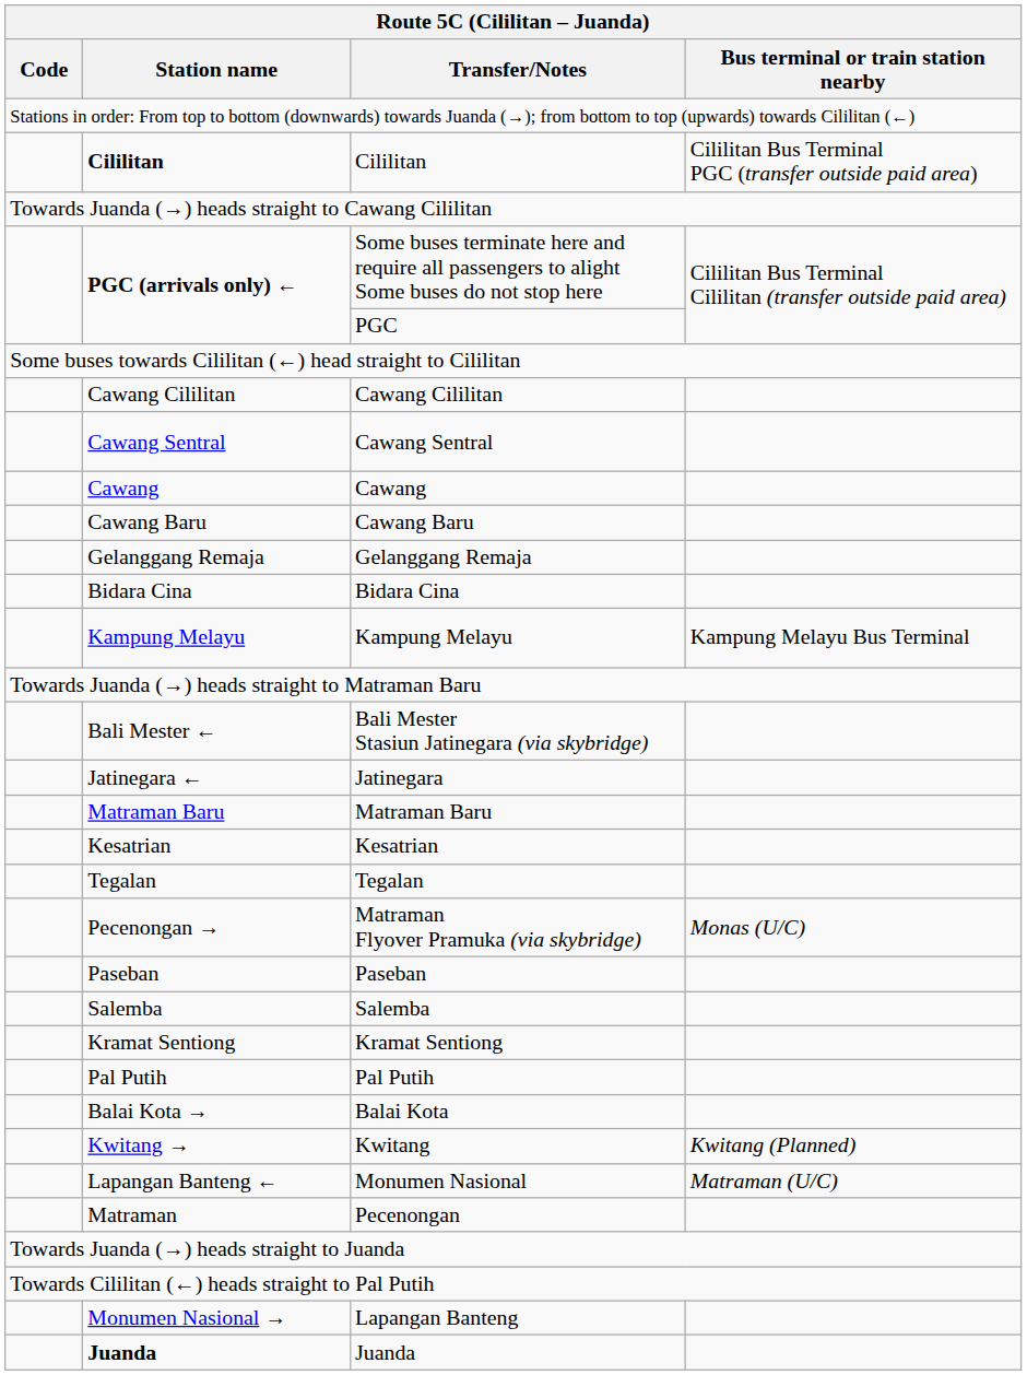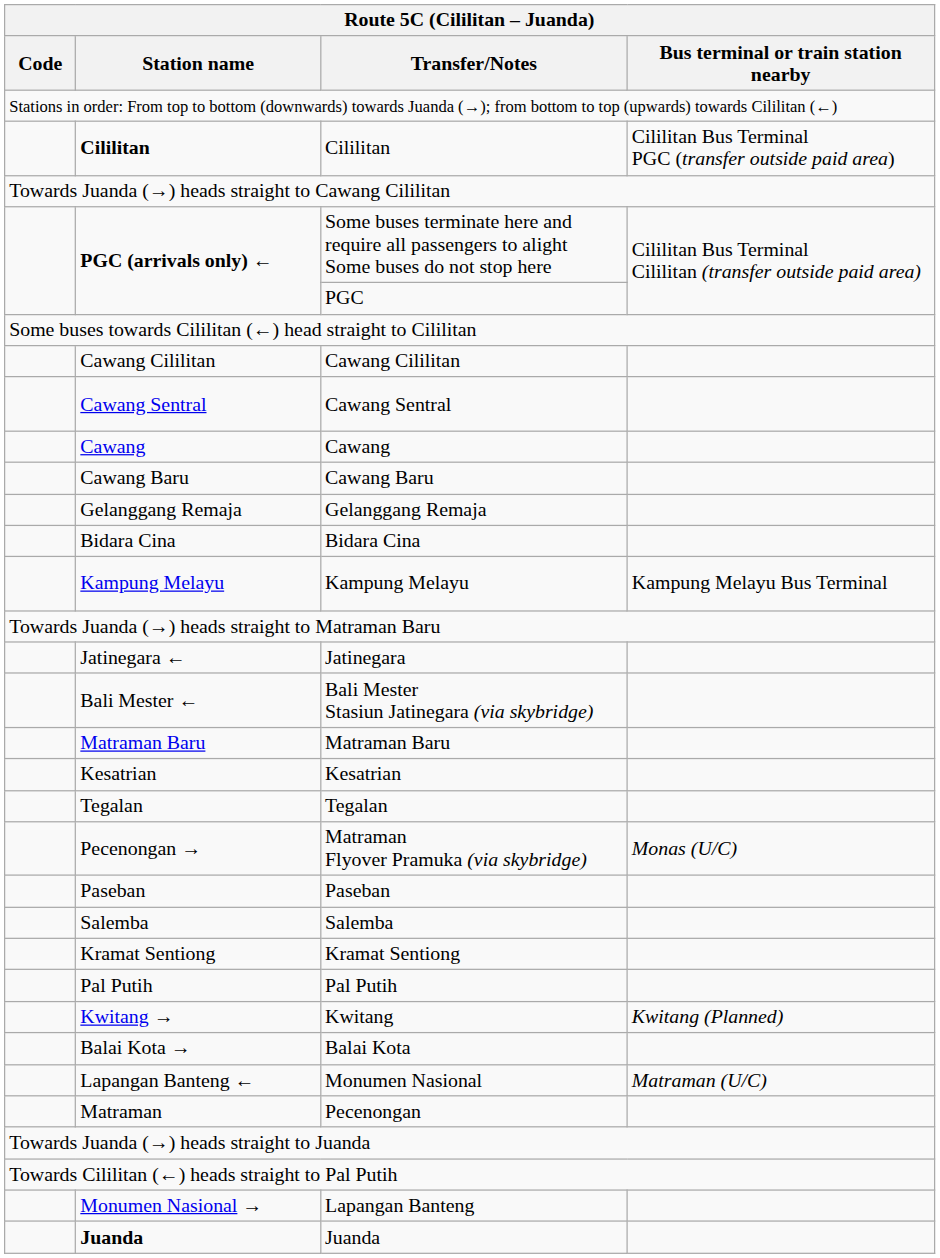 <table class="wikitable" style="font-size:100%">
 <tr>
 <th colspan="4" align="left"> Route 5C (Cililitan – Juanda)</th>
 </tr>
 <tr>
 <th width="50">Code</th>
 <th width="190">Station name</th>
 <th width="240">Transfer/Notes</th>
 <th width="240">Bus terminal or train station nearby</th>
 </tr>
 <tr>
 <td colspan="4"><small>Stations in order: From top to bottom (downwards) towards Juanda (→); from bottom to top (upwards) towards Cililitan (←)</small></td>
 </tr>
 <tr>
 <td align="center"><strong></strong></td>
 <td><strong>Cililitan</strong></td>
 <td>  Cililitan</td>
 <td> Cililitan Bus Terminal<br> PGC (<em>transfer outside paid area</em>)</td>
 </tr>
 <tr>
 <td colspan="4">Towards Juanda (→) heads straight to Cawang Cililitan</td>
 </tr>
 <tr>
 <td rowspan="2" align="center"><strong></strong></td>
 <td rowspan="2"><strong>PGC (arrivals only) ←</strong></td>
 <td>Some buses terminate here and require all passengers to alight<br>Some buses do not stop here</td>
 <td rowspan="2"> Cililitan Bus Terminal<br>  Cililitan <em>(transfer outside paid area)</em></td>
 </tr>
 <tr>
 <td> PGC</td>
 </tr>
 <tr>
 <td colspan="4">Some buses towards Cililitan (←) head straight to Cililitan</td>
 </tr>
 <tr>
 <td align="center"><strong></strong><br><strong></strong></td>
 <td>Cawang Cililitan</td>
 <td>   Cawang Cililitan</td>
 <td></td>
 </tr>
 <tr>
 <td align="center"><strong></strong><br><strong></strong><br><strong></strong></td>
 <td><a href='#'>Cawang Sentral</a></td>
 <td>     Cawang Sentral</td>
 <td></td>
 </tr>
 <tr>
 <td align="center"><strong></strong><br><strong></strong></td>
 <td><a href='#'>Cawang</a></td>
 <td>    Cawang</td>
 <td>  </td>
 </tr>
 <tr>
 <td align="center"><strong></strong></td>
 <td>Cawang Baru</td>
 <td> Cawang Baru</td>
 <td></td>
 </tr>
 <tr>
 <td align="center"><strong></strong></td>
 <td>Gelanggang Remaja</td>
 <td> Gelanggang Remaja</td>
 <td></td>
 </tr>
 <tr>
 <td align="center"><strong></strong></td>
 <td>Bidara Cina</td>
 <td> Bidara Cina</td>
 <td></td>
 </tr>
 <tr>
 <td align="center"><strong></strong><br><strong></strong><br><strong></strong></td>
 <td><a href='#'>Kampung Melayu</a></td>
 <td>   Kampung Melayu</td>
 <td> Kampung Melayu Bus Terminal</td>
 </tr>
 <tr>
 <td colspan="4">Towards Juanda (→) heads straight to Matraman Baru</td>
 </tr>
 <tr>
+<td align="center"><strong></strong><br><strong></strong></td>
+<td>Jatinegara ←</td>
+<td>  Jatinegara</td>
+<td></td>
+</tr>
+<tr>
 <td align="center"><strong></strong></td>
 <td>Bali Mester ←</td>
 <td> Bali Mester<br> Stasiun Jatinegara <em>(via skybridge)</em></td>
 <td>  </td>
-</tr>
-<tr>
-<td align="center"><strong></strong><br><strong></strong></td>
-<td>Jatinegara ←</td>
-<td>  Jatinegara</td>
-<td></td>
 </tr>
 <tr>
 <td align="center"><strong></strong></td>
 <td><a href='#'>Matraman Baru</a></td>
 <td> Matraman Baru</td>
 <td> </td>
 </tr>
 <tr>
 <td align="center"><strong></strong></td>
 <td>Kesatrian</td>
 <td>  Kesatrian</td>
 <td></td>
 </tr>
 <tr>
 <td align="center"><strong></strong></td>
 <td>Tegalan</td>
 <td>  Tegalan</td>
 <td></td>
 </tr>
 <tr>
 <td align="center"><strong></strong></td>
 <td>Pecenongan →</td>
 <td> Matraman<br>  Flyover Pramuka <em>(via skybridge)</em></td>
 <td> <em>Monas (U/C)</em></td>
 </tr>
 <tr>
 <td align="center"><strong></strong></td>
 <td>Paseban</td>
 <td> Paseban</td>
 <td></td>
 </tr>
 <tr>
 <td align="center"><strong></strong></td>
 <td>Salemba</td>
 <td> Salemba</td>
 <td></td>
 </tr>
 <tr>
 <td align="center"><strong></strong></td>
 <td>Kramat Sentiong</td>
 <td> Kramat Sentiong</td>
 <td></td>
 </tr>
 <tr>
 <td align="center"><strong></strong></td>
 <td>Pal Putih</td>
 <td> Pal Putih</td>
 <td></td>
 </tr>
 <tr>
 <td align="center"><strong></strong></td>
+<td><a href='#'>Kwitang</a> →</td>
+<td>   Kwitang</td>
+<td> <em>Kwitang (Planned)</em></td>
+</tr>
+<tr>
+<td align="center"><strong></strong></td>
 <td>Balai Kota →</td>
 <td>     Balai Kota</td>
 <td></td>
-</tr>
-<tr>
-<td align="center"><strong></strong></td>
-<td><a href='#'>Kwitang</a> →</td>
-<td>   Kwitang</td>
-<td> <em>Kwitang (Planned)</em></td>
 </tr>
 <tr>
 <td align="center"><strong></strong><br><strong></strong></td>
 <td>Lapangan Banteng ←</td>
 <td>    Monumen Nasional</td>
 <td> <em>Matraman (U/C)</em></td>
 </tr>
 <tr>
 <td align="center"><strong></strong><br><strong></strong></td>
 <td>Matraman</td>
 <td>    Pecenongan</td>
 <td></td>
 </tr>
 <tr>
 <td colspan="4">Towards Juanda (→) heads straight to Juanda</td>
 </tr>
 <tr>
 <td colspan="4">Towards Cililitan (←) heads straight to Pal Putih</td>
 </tr>
 <tr>
 <td align="center"><strong></strong></td>
 <td><a href='#'>Monumen Nasional</a> →</td>
 <td> Lapangan Banteng</td>
 <td></td>
 </tr>
 <tr>
 <td align="center"><strong></strong><br><strong></strong></td>
 <td><strong>Juanda</strong></td>
 <td>    Juanda</td>
 <td> </td>
 </tr>
 </table>
